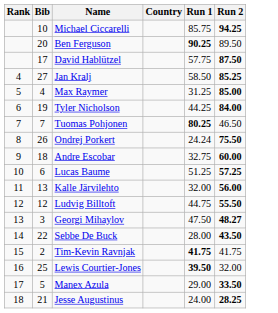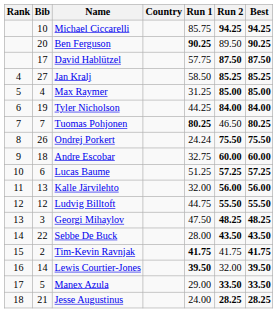 <table class="wikitable sortable" style="text-align:center">
 <tr>
 <th>Rank</th>
 <th>Bib</th>
 <th>Name</th>
 <th>Country</th>
 <th>Run 1</th>
 <th>Run 2</th>
+<th>Best</th>
 </tr>
 <tr>
 <td></td>
 <td>10</td>
 <td align=left><a href='#'>Michael Ciccarelli</a></td>
 <td align=left></td>
 <td>85.75</td>
+<td><strong>94.25</strong></td>
 <td><strong>94.25</strong></td>
 </tr>
 <tr>
 <td></td>
 <td>20</td>
 <td align=left><a href='#'>Ben Ferguson</a></td>
 <td align=left></td>
 <td><strong>90.25</strong></td>
 <td>89.50</td>
+<td><strong>90.25</strong></td>
 </tr>
 <tr>
 <td></td>
 <td>17</td>
 <td align=left><a href='#'>David Hablützel</a></td>
 <td align=left></td>
 <td>57.75</td>
+<td><strong>87.50</strong></td>
 <td><strong>87.50</strong></td>
 </tr>
 <tr>
 <td>4</td>
 <td>27</td>
 <td align=left><a href='#'>Jan Kralj</a></td>
 <td align=left></td>
 <td>58.50</td>
 <td><strong>85.25</strong></td>
+<td><strong>85.25</strong></td>
 </tr>
 <tr>
 <td>5</td>
 <td>4</td>
 <td align=left><a href='#'>Max Raymer</a></td>
 <td align=left></td>
 <td>31.25</td>
+<td><strong>85.00</strong></td>
 <td><strong>85.00</strong></td>
 </tr>
 <tr>
 <td>6</td>
 <td>19</td>
 <td align=left><a href='#'>Tyler Nicholson</a></td>
 <td align=left></td>
 <td>44.25</td>
 <td><strong>84.00</strong></td>
+<td><strong>84.00</strong></td>
 </tr>
 <tr>
 <td>7</td>
 <td>7</td>
 <td align=left><a href='#'>Tuomas Pohjonen</a></td>
 <td align=left></td>
 <td><strong>80.25</strong></td>
 <td>46.50</td>
+<td><strong>80.25</strong></td>
 </tr>
 <tr>
 <td>8</td>
 <td>26</td>
 <td align=left><a href='#'>Ondrej Porkert</a></td>
 <td align=left></td>
 <td>24.24</td>
+<td><strong>75.50</strong></td>
 <td><strong>75.50</strong></td>
 </tr>
 <tr>
 <td>9</td>
 <td>18</td>
 <td align=left><a href='#'>Andre Escobar</a></td>
 <td align=left></td>
 <td>32.75</td>
 <td><strong>60.00</strong></td>
+<td><strong>60.00</strong></td>
 </tr>
 <tr>
 <td>10</td>
 <td>6</td>
 <td align=left><a href='#'>Lucas Baume</a></td>
 <td align=left></td>
 <td>51.25</td>
+<td><strong>57.25</strong></td>
 <td><strong>57.25</strong></td>
 </tr>
 <tr>
 <td>11</td>
 <td>13</td>
 <td align=left><a href='#'>Kalle Järvilehto</a></td>
 <td align=left></td>
 <td>32.00</td>
 <td><strong>56.00</strong></td>
+<td><strong>56.00</strong></td>
 </tr>
 <tr>
 <td>12</td>
 <td>12</td>
 <td align=left><a href='#'>Ludvig Billtoft</a></td>
 <td align=left></td>
 <td>44.75</td>
 <td><strong>55.50</strong></td>
+<td><strong>55.50</strong></td>
 </tr>
 <tr>
 <td>13</td>
 <td>3</td>
 <td align=left><a href='#'>Georgi Mihaylov</a></td>
 <td align=left></td>
 <td>47.50</td>
-<td><strong>48.27</strong></td>
+<td><strong>48.25</strong></td>
+<td><strong>48.25</strong></td>
 </tr>
 <tr>
 <td>14</td>
 <td>22</td>
 <td align=left><a href='#'>Sebbe De Buck</a></td>
 <td align=left></td>
 <td>28.00</td>
+<td><strong>43.50</strong></td>
 <td><strong>43.50</strong></td>
 </tr>
 <tr>
 <td>15</td>
 <td>2</td>
 <td align=left><a href='#'>Tim-Kevin Ravnjak</a></td>
 <td align=left></td>
 <td><strong>41.75</strong></td>
 <td>41.75</td>
+<td><strong>41.75</strong></td>
 </tr>
 <tr>
 <td>16</td>
-<td>25</td>
+<td>14</td>
 <td align=left><a href='#'>Lewis Courtier-Jones</a></td>
 <td align=left></td>
 <td><strong>39.50</strong></td>
 <td>32.00</td>
+<td><strong>39.50</strong></td>
 </tr>
 <tr>
 <td>17</td>
 <td>5</td>
 <td align=left><a href='#'>Manex Azula</a></td>
 <td align=left></td>
 <td>29.00</td>
+<td><strong>33.50</strong></td>
 <td><strong>33.50</strong></td>
 </tr>
 <tr>
 <td>18</td>
 <td>21</td>
 <td align=left><a href='#'>Jesse Augustinus</a></td>
 <td align=left></td>
 <td>24.00</td>
 <td><strong>28.25</strong></td>
+<td><strong>28.25</strong></td>
 </tr>
 </table>
